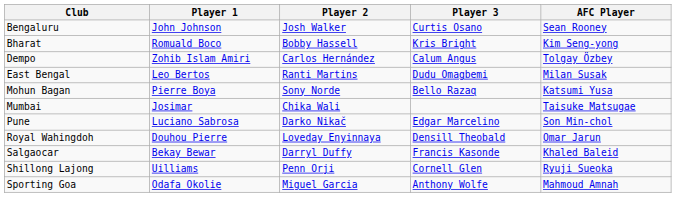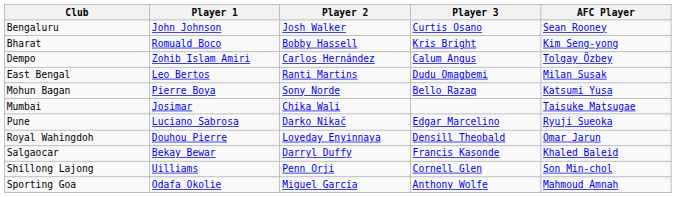 <table class="wikitable">
 <tr>
 <th width="190">Club</th>
 <th width="170">Player 1</th>
 <th width="170">Player 2</th>
 <th width="170">Player 3</th>
 <th width="170">AFC Player</th>
 </tr>
 <tr style="vertical-align:top;">
 <td>Bengaluru</td>
 <td> <a href='#'>John Johnson</a></td>
 <td> <a href='#'>Josh Walker</a></td>
 <td> <a href='#'>Curtis Osano</a></td>
 <td> <a href='#'>Sean Rooney</a></td>
 </tr>
 <tr style="vertical-align:top;">
 <td>Bharat</td>
 <td> <a href='#'>Romuald Boco</a></td>
 <td> <a href='#'>Bobby Hassell</a></td>
 <td> <a href='#'>Kris Bright</a></td>
 <td> <a href='#'>Kim Seng-yong</a></td>
 </tr>
 <tr style="vertical-align:top;">
 <td>Dempo</td>
 <td> <a href='#'>Zohib Islam Amiri</a></td>
 <td> <a href='#'>Carlos Hernández</a></td>
 <td> <a href='#'>Calum Angus</a></td>
 <td> <a href='#'>Tolgay Özbey</a></td>
 </tr>
 <tr style="vertical-align:top;">
 <td>East Bengal</td>
 <td> <a href='#'>Leo Bertos</a></td>
 <td> <a href='#'>Ranti Martins</a></td>
 <td> <a href='#'>Dudu Omagbemi</a></td>
 <td> <a href='#'>Milan Susak</a></td>
 </tr>
 <tr style="vertical-align:top;">
 <td>Mohun Bagan</td>
 <td> <a href='#'>Pierre Boya</a></td>
 <td> <a href='#'>Sony Norde</a></td>
 <td> <a href='#'>Bello Razaq</a></td>
 <td> <a href='#'>Katsumi Yusa</a></td>
 </tr>
 <tr style="vertical-align:top;">
 <td>Mumbai</td>
 <td> <a href='#'>Josimar</a></td>
 <td> <a href='#'>Chika Wali</a></td>
 <td></td>
 <td> <a href='#'>Taisuke Matsugae</a></td>
 </tr>
 <tr style="vertical-align:top;">
 <td>Pune</td>
 <td> <a href='#'>Luciano Sabrosa</a></td>
 <td> <a href='#'>Darko Nikač</a></td>
 <td> <a href='#'>Edgar Marcelino</a></td>
-<td> <a href='#'>Son Min-chol</a></td>
+<td> <a href='#'>Ryuji Sueoka</a></td>
 </tr>
 <tr style="vertical-align:top;">
 <td>Royal Wahingdoh</td>
 <td> <a href='#'>Douhou Pierre</a></td>
 <td> <a href='#'>Loveday Enyinnaya</a></td>
 <td> <a href='#'>Densill Theobald</a></td>
 <td> <a href='#'>Omar Jarun</a></td>
 </tr>
 <tr style="vertical-align:top;">
 <td>Salgaocar</td>
 <td> <a href='#'>Bekay Bewar</a></td>
 <td> <a href='#'>Darryl Duffy</a></td>
 <td> <a href='#'>Francis Kasonde</a></td>
 <td> <a href='#'>Khaled Baleid</a></td>
 </tr>
 <tr style="vertical-align:top;">
 <td>Shillong Lajong</td>
 <td> <a href='#'>Uilliams</a></td>
 <td> <a href='#'>Penn Orji</a></td>
 <td> <a href='#'>Cornell Glen</a></td>
-<td> <a href='#'>Ryuji Sueoka</a></td>
+<td> <a href='#'>Son Min-chol</a></td>
 </tr>
 <tr style="vertical-align:top;">
 <td>Sporting Goa</td>
 <td> <a href='#'>Odafa Okolie</a></td>
 <td> <a href='#'>Miguel Garcia</a></td>
 <td> <a href='#'>Anthony Wolfe</a></td>
 <td> <a href='#'>Mahmoud Amnah</a></td>
 </tr>
 </table>
